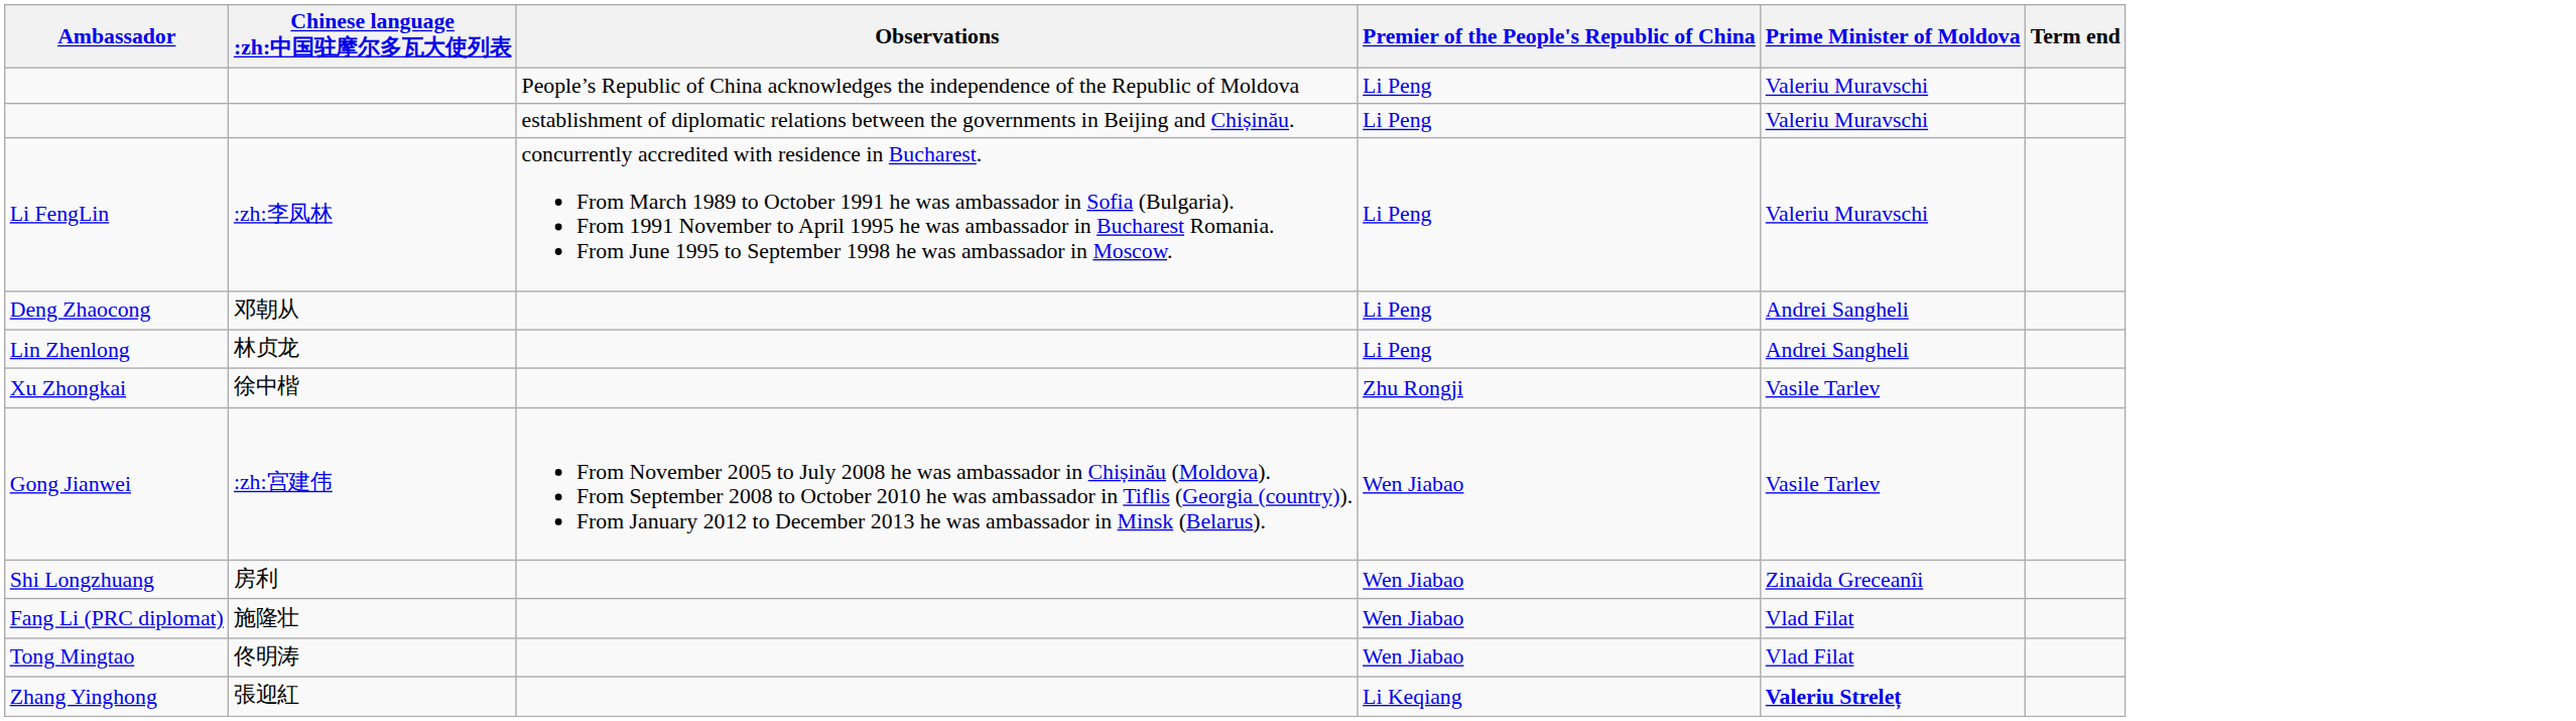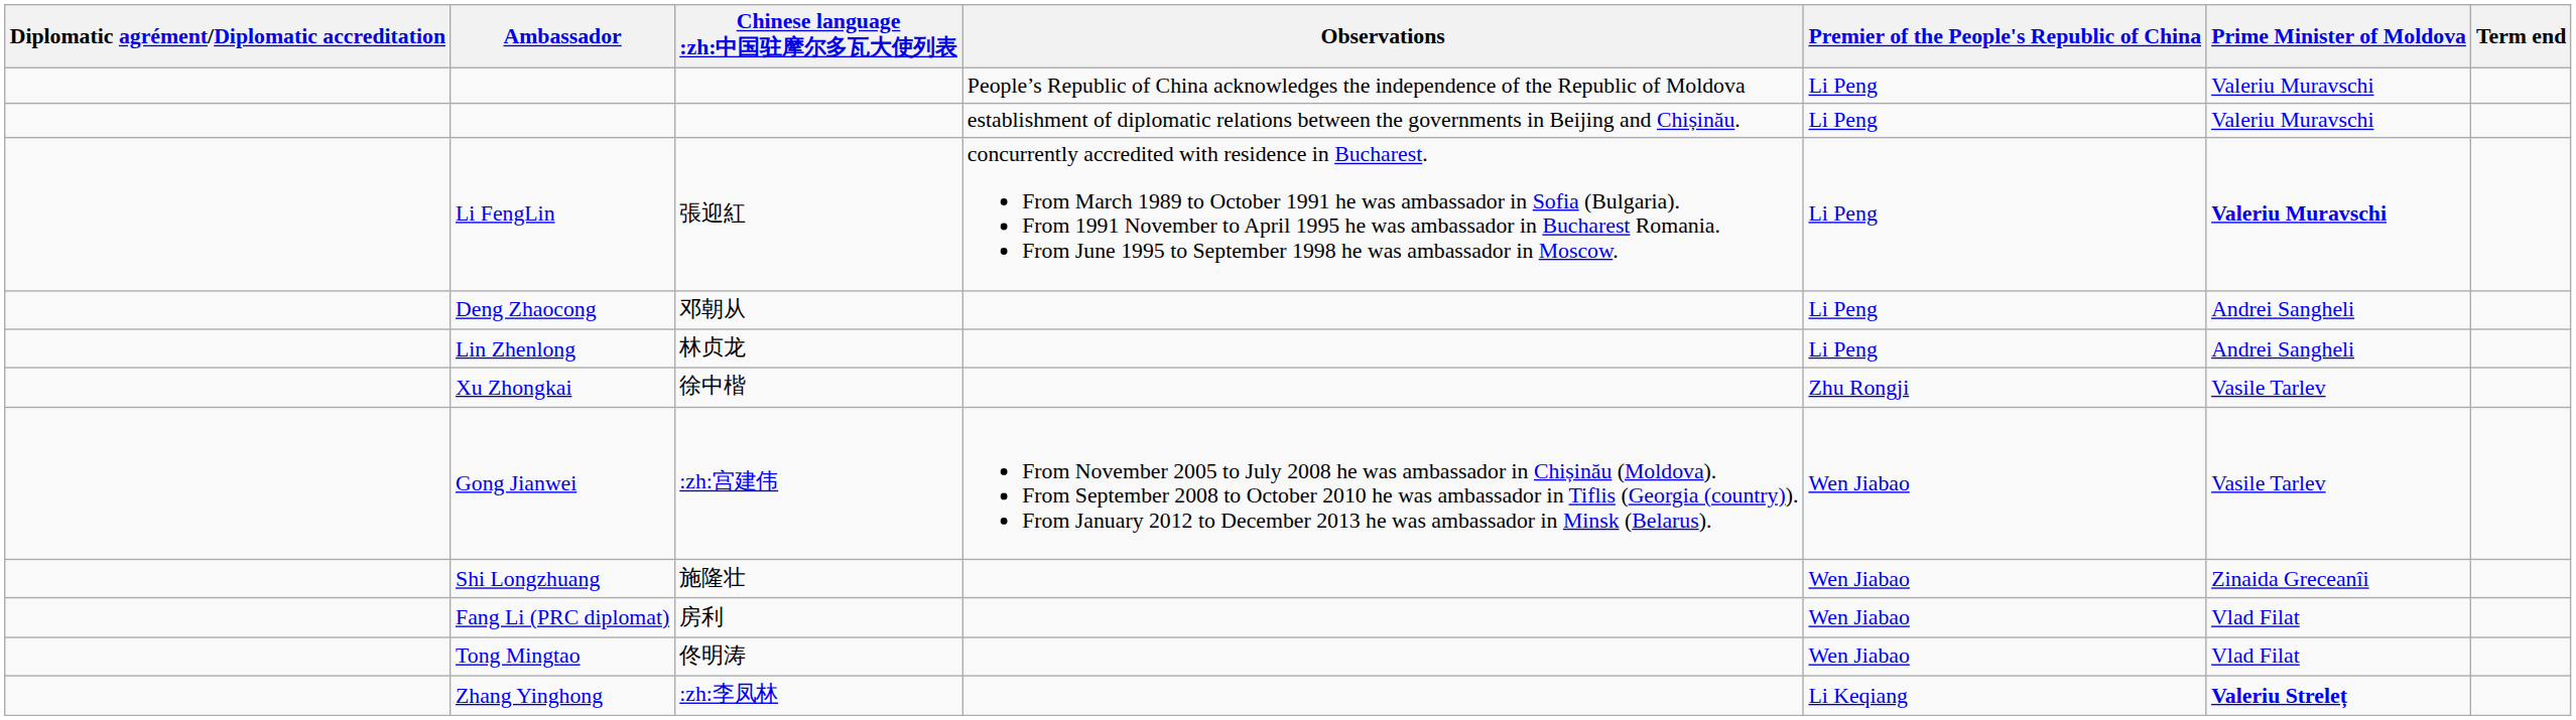 <table class="wikitable sortable">
 <tr>
+<th>Diplomatic <a href='#'>agrément</a>/<a href='#'>Diplomatic accreditation</a></th>
 <th><a href='#'>Ambassador</a></th>
 <th><a href='#'>Chinese language</a><br><a href='#'>:zh:中国驻摩尔多瓦大使列表</a></th>
 <th>Observations</th>
 <th><a href='#'>Premier of the People's Republic of China</a></th>
 <th><a href='#'>Prime Minister of Moldova</a></th>
 <th>Term end</th>
 </tr>
 <tr>
 <td></td>
 <td></td>
+<td></td>
 <td>People’s Republic of China acknowledges the independence of the Republic of Moldova</td>
 <td><a href='#'>Li Peng</a></td>
 <td><a href='#'>Valeriu Muravschi</a></td>
 <td></td>
 </tr>
 <tr>
 <td></td>
 <td></td>
+<td></td>
 <td>establishment of diplomatic relations between the governments in Beijing and <a href='#'>Chișinău</a>.</td>
 <td><a href='#'>Li Peng</a></td>
 <td><a href='#'>Valeriu Muravschi</a></td>
 <td></td>
 </tr>
 <tr>
+<td></td>
 <td><a href='#'>Li FengLin</a></td>
-<td><a href='#'>:zh:李凤林</a></td>
+<td>張迎紅</td>
 <td>concurrently accredited with residence in <a href='#'>Bucharest</a>.<br><ul><li>From March 1989 to October 1991 he was ambassador in <a href='#'>Sofia</a> (Bulgaria).</li><li>From 1991 November to April 1995 he was ambassador in <a href='#'>Bucharest</a> Romania.</li><li>From June 1995 to September 1998 he was ambassador in <a href='#'>Moscow</a>.</li></ul></td>
 <td><a href='#'>Li Peng</a></td>
-<td><a href='#'>Valeriu Muravschi</a></td>
+<td><strong><a href='#'>Valeriu Muravschi</a></strong></td>
 <td></td>
 </tr>
 <tr>
+<td></td>
 <td><a href='#'>Deng Zhaocong</a></td>
 <td>邓朝从</td>
 <td></td>
 <td><a href='#'>Li Peng</a></td>
 <td><a href='#'>Andrei Sangheli</a></td>
 <td></td>
 </tr>
 <tr>
+<td></td>
 <td><a href='#'>Lin Zhenlong</a></td>
 <td>林贞龙</td>
 <td></td>
 <td><a href='#'>Li Peng</a></td>
 <td><a href='#'>Andrei Sangheli</a></td>
 <td></td>
 </tr>
 <tr>
+<td></td>
 <td><a href='#'>Xu Zhongkai</a></td>
 <td>徐中楷</td>
 <td></td>
 <td><a href='#'>Zhu Rongji</a></td>
 <td><a href='#'>Vasile Tarlev</a></td>
 <td></td>
 </tr>
 <tr>
+<td></td>
 <td><a href='#'>Gong Jianwei</a></td>
 <td><a href='#'>:zh:宫建伟</a></td>
 <td><br><ul><li>From November 2005 to July 2008 he was ambassador in <a href='#'>Chișinău</a> (<a href='#'>Moldova</a>).</li><li>From September 2008 to October 2010 he was ambassador in <a href='#'>Tiflis</a> (<a href='#'>Georgia (country)</a>).</li><li>From January 2012 to December 2013 he was ambassador in <a href='#'>Minsk</a> (<a href='#'>Belarus</a>).</li></ul></td>
 <td><a href='#'>Wen Jiabao</a></td>
 <td><a href='#'>Vasile Tarlev</a></td>
 <td></td>
 </tr>
 <tr>
+<td></td>
 <td><a href='#'>Shi Longzhuang</a></td>
-<td>房利</td>
+<td>施隆壮</td>
 <td></td>
 <td><a href='#'>Wen Jiabao</a></td>
 <td><a href='#'>Zinaida Greceanîi</a></td>
 <td></td>
 </tr>
 <tr>
+<td></td>
 <td><a href='#'>Fang Li (PRC diplomat)</a></td>
-<td>施隆壮</td>
+<td>房利</td>
 <td></td>
 <td><a href='#'>Wen Jiabao</a></td>
 <td><a href='#'>Vlad Filat</a></td>
 <td></td>
 </tr>
 <tr>
+<td></td>
 <td><a href='#'>Tong Mingtao</a></td>
 <td>佟明涛</td>
 <td></td>
 <td><a href='#'>Wen Jiabao</a></td>
 <td><a href='#'>Vlad Filat</a></td>
 <td></td>
 </tr>
 <tr>
+<td></td>
 <td><a href='#'>Zhang Yinghong</a></td>
-<td>張迎紅</td>
+<td><a href='#'>:zh:李凤林</a></td>
 <td></td>
 <td><a href='#'>Li Keqiang</a></td>
 <td><strong><a href='#'>Valeriu Streleț</a></strong></td>
 <td></td>
 </tr>
 </table>
